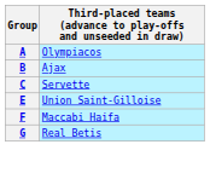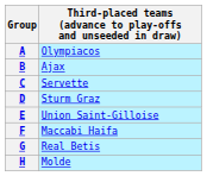 <table class="wikitable">
 <tr>
 <th>Group</th>
 <th width=210>Third-placed teams<br>(advance to  play-offs<br>and unseeded in draw)</th>
 </tr>
 <tr>
 <th><a href='#'>A</a></th>
 <td bgcolor=#BBF3FF> <a href='#'>Olympiacos</a></td>
 </tr>
 <tr>
 <th><a href='#'>B</a></th>
 <td bgcolor=#BBF3FF> <a href='#'>Ajax</a></td>
 </tr>
 <tr>
 <th><a href='#'>C</a></th>
 <td bgcolor=#BBF3FF> <a href='#'>Servette</a></td>
 </tr>
 <tr>
+<th><a href='#'>D</a></th>
+<td bgcolor=#BBF3FF> <a href='#'>Sturm Graz</a></td>
+</tr>
+<tr>
 <th><a href='#'>E</a></th>
 <td bgcolor=#BBF3FF> <a href='#'>Union Saint-Gilloise</a></td>
 </tr>
 <tr>
 <th><a href='#'>F</a></th>
 <td bgcolor=#BBF3FF> <a href='#'>Maccabi Haifa</a></td>
 </tr>
 <tr>
 <th><a href='#'>G</a></th>
 <td bgcolor=#BBF3FF> <a href='#'>Real Betis</a></td>
 </tr>
+<tr>
+<th><a href='#'>H</a></th>
+<td bgcolor=#BBF3FF> <a href='#'>Molde</a></td>
+</tr>
 </table>
